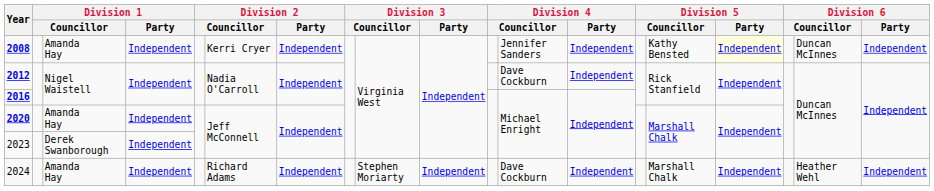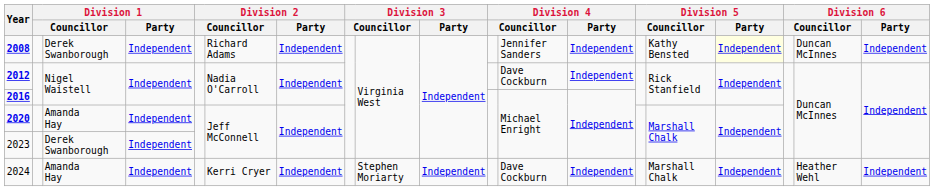 <table class="wikitable">
 <tr>
 <th rowspan="2">Year</th>
 <th style="color:crimson"; colspan="3">Division 1</th>
 <th style="color:crimson"; colspan="3">Division 2</th>
 <th style="color:crimson"; colspan="3">Division 3</th>
 <th style="color:crimson"; colspan="3">Division 4</th>
 <th style="color:crimson"; colspan="3">Division 5</th>
 <th style="color:crimson"; colspan="3">Division 6</th>
 </tr>
 <tr>
 <th colspan="2">Councillor</th>
 <th>Party</th>
 <th colspan="2">Councillor</th>
 <th>Party</th>
 <th colspan="2">Councillor</th>
 <th>Party</th>
 <th colspan="2">Councillor</th>
 <th>Party</th>
 <th colspan="2">Councillor</th>
 <th>Party</th>
 <th colspan="2">Councillor</th>
 <th>Party</th>
 </tr>
 <tr>
 <td align="center"><strong><a href='#'>2008</a></strong></td>
 <td rowspan="1" width="1px" > </td>
-<td rowspan="1">Amanda<br>Hay</td>
+<td rowspan="1">Derek Swanborough</td>
 <td rowspan="1"><a href='#'>Independent</a></td>
 <td rowspan="1" width="1px" > </td>
-<td>Kerri Cryer</td>
+<td rowspan="1">Richard Adams</td>
 <td rowspan="1"><a href='#'>Independent</a></td>
 <td rowspan="5" width="1px" > </td>
 <td rowspan="5">Virginia West</td>
 <td rowspan="5"><a href='#'>Independent</a></td>
 <td rowspan="1" width="1px" > </td>
 <td>Jennifer<br>Sanders</td>
 <td rowspan="1"><a href='#'>Independent</a></td>
 <td rowspan="1" width="1px" > </td>
 <td rowspan="1">Kathy Bensted</td>
 <td rowspan="1" style="background: lightyellow;"><a href='#'>Independent</a></td>
 <td rowspan="1" width="1px" > </td>
 <td>Duncan<br>McInnes</td>
 <td rowspan="1"><a href='#'>Independent</a></td>
 </tr>
 <tr>
 <td align="center"><strong><a href='#'>2012</a></strong></td>
 <td rowspan="2" width="1px" > </td>
 <td rowspan="2">Nigel<br>Waistell</td>
 <td rowspan="2"><a href='#'>Independent</a></td>
 <td rowspan="2" width="1px" > </td>
 <td rowspan="2">Nadia O'Carroll</td>
 <td rowspan="2"><a href='#'>Independent</a></td>
 <td rowspan="1" width="1px" > </td>
 <td rowspan="1">Dave Cockburn</td>
 <td rowspan="1"><a href='#'>Independent</a></td>
 <td rowspan="2" width="1px" > </td>
 <td rowspan="2">Rick Stanfield</td>
 <td rowspan="2"><a href='#'>Independent</a></td>
 <td rowspan="4" width="1px" > </td>
 <td rowspan="4">Duncan McInnes</td>
 <td rowspan="4"><a href='#'>Independent</a></td>
 </tr>
 <tr>
 <td align="center"><strong><a href='#'>2016</a></strong></td>
 <td rowspan="3" width="1px" > </td>
 <td rowspan="3">Michael Enright</td>
 <td rowspan="3"><a href='#'>Independent</a></td>
 </tr>
 <tr>
 <td align="center"><strong><a href='#'>2020</a></strong></td>
 <td rowspan="1" width="1px" > </td>
 <td rowspan="1">Amanda<br>Hay</td>
 <td rowspan="1"><a href='#'>Independent</a></td>
 <td rowspan="2" width="1px" > </td>
 <td rowspan="2">Jeff McConnell</td>
 <td rowspan="2"><a href='#'>Independent</a></td>
 <td rowspan="2" width="1px" > </td>
 <td rowspan="2"><a href='#'>Marshall Chalk</a></td>
 <td rowspan="2"><a href='#'>Independent</a></td>
 </tr>
 <tr>
 <td align="center">2023</td>
 <td rowspan="1" width="1px" > </td>
 <td rowspan="1">Derek Swanborough</td>
 <td rowspan="1"><a href='#'>Independent</a></td>
 </tr>
 <tr>
 <td>2024</td>
 <td></td>
 <td rowspan="1">Amanda<br>Hay</td>
 <td rowspan="1"><a href='#'>Independent</a></td>
 <td></td>
-<td rowspan="1">Richard Adams</td>
+<td>Kerri Cryer</td>
 <td rowspan="1"><a href='#'>Independent</a></td>
 <td></td>
 <td>Stephen<br>Moriarty</td>
 <td rowspan="1"><a href='#'>Independent</a></td>
 <td></td>
 <td rowspan="1">Dave Cockburn</td>
 <td rowspan="1"><a href='#'>Independent</a></td>
 <td></td>
 <td>Marshall<br>Chalk</td>
 <td rowspan="1"><a href='#'>Independent</a></td>
 <td></td>
 <td rowspan="1">Heather Wehl</td>
 <td rowspan="1"><a href='#'>Independent</a></td>
 </tr>
 </table>
